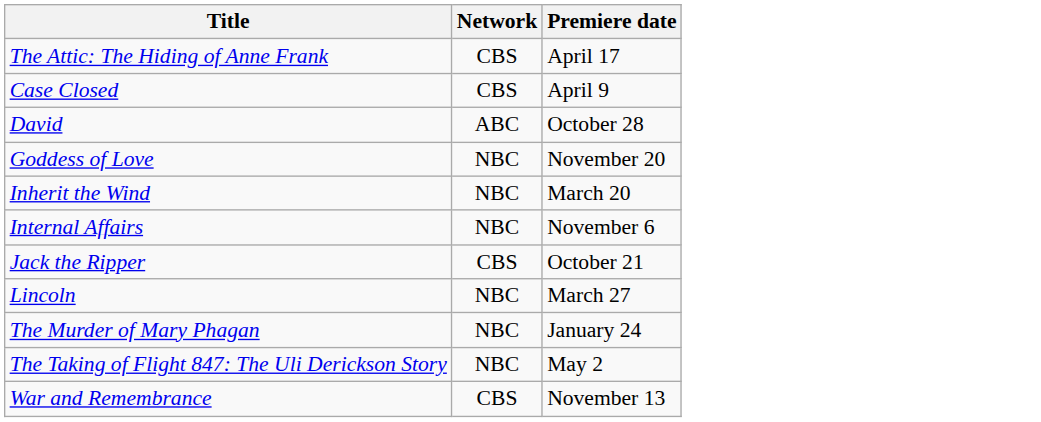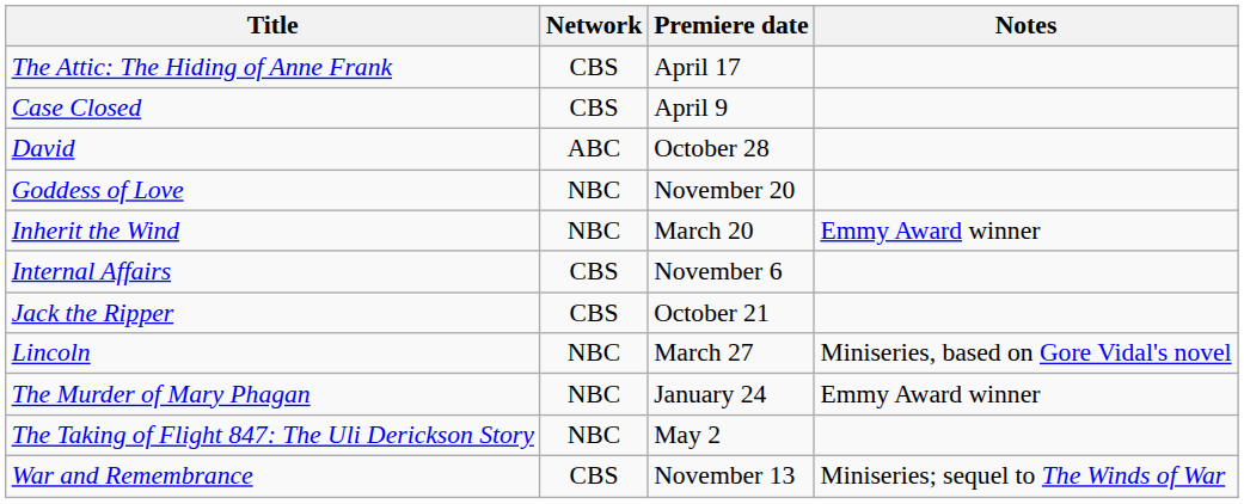 <table class="wikitable sortable">
 <tr>
 <th>Title</th>
 <th>Network</th>
 <th>Premiere date</th>
+<th class="unsortable">Notes</th>
 </tr>
 <tr>
 <td><em><a href='#'>The Attic: The Hiding of Anne Frank</a></em></td>
 <td align="center">CBS</td>
 <td>April 17</td>
+<td></td>
 </tr>
 <tr>
 <td><em><a href='#'>Case Closed</a></em></td>
 <td align="center">CBS</td>
 <td>April 9</td>
+<td></td>
 </tr>
 <tr>
 <td><em><a href='#'>David</a></em></td>
 <td align="center">ABC</td>
 <td>October 28</td>
+<td></td>
 </tr>
 <tr>
 <td><em><a href='#'>Goddess of Love</a></em></td>
 <td align="center">NBC</td>
 <td>November 20</td>
+<td></td>
 </tr>
 <tr>
 <td><em><a href='#'>Inherit the Wind</a></em></td>
 <td align="center">NBC</td>
 <td>March 20</td>
+<td><a href='#'>Emmy Award</a> winner</td>
 </tr>
 <tr>
 <td><em><a href='#'>Internal Affairs</a></em></td>
-<td align="center">NBC</td>
+<td align="center">CBS</td>
 <td>November 6</td>
+<td></td>
 </tr>
 <tr>
 <td><em><a href='#'>Jack the Ripper</a></em></td>
 <td align="center">CBS</td>
 <td>October 21</td>
+<td></td>
 </tr>
 <tr>
 <td><em><a href='#'>Lincoln</a></em></td>
 <td align="center">NBC</td>
 <td>March 27</td>
+<td>Miniseries, based on <a href='#'>Gore Vidal's novel</a></td>
 </tr>
 <tr>
 <td><em><a href='#'>The Murder of Mary Phagan</a></em></td>
 <td align="center">NBC</td>
 <td>January 24</td>
+<td>Emmy Award winner</td>
 </tr>
 <tr>
 <td><em><a href='#'>The Taking of Flight 847: The Uli Derickson Story</a></em></td>
 <td align="center">NBC</td>
 <td>May 2</td>
+<td></td>
 </tr>
 <tr>
 <td><em><a href='#'>War and Remembrance</a></em></td>
 <td align="center">CBS</td>
 <td>November 13</td>
+<td>Miniseries; sequel to <em><a href='#'>The Winds of War</a></em></td>
 </tr>
 </table>
